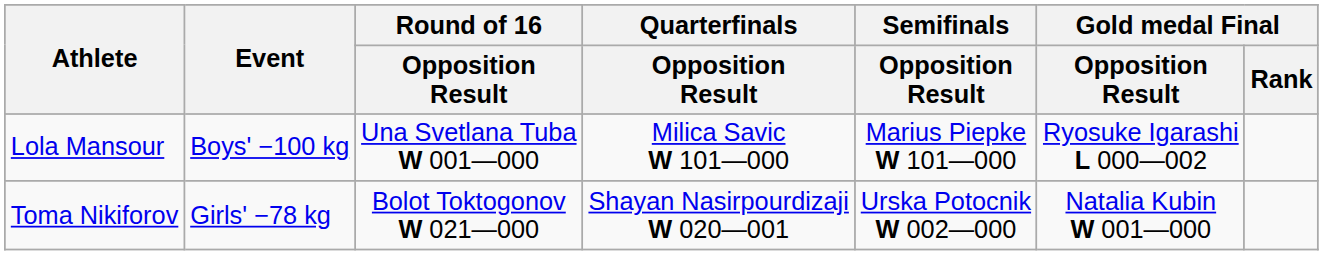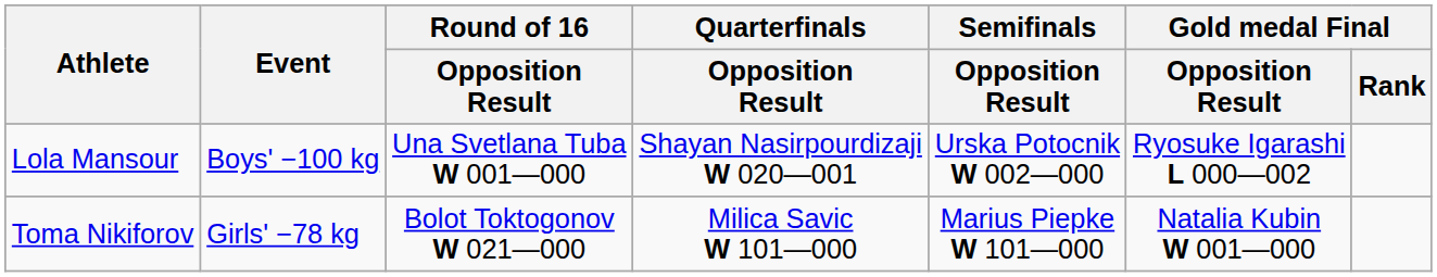 <table class="wikitable" border="1" style="font-size:90%">
 <tr>
 <th rowspan=2>Athlete</th>
 <th rowspan=2>Event</th>
 <th colspan=1>Round of 16</th>
 <th colspan=1>Quarterfinals</th>
 <th colspan=1>Semifinals</th>
 <th colspan=2>Gold medal Final</th>
 </tr>
 <tr>
 <th>Opposition<br>Result</th>
 <th>Opposition<br>Result</th>
 <th>Opposition<br>Result</th>
 <th>Opposition<br>Result</th>
 <th>Rank</th>
 </tr>
 <tr>
 <td><a href='#'>Lola Mansour</a></td>
 <td><a href='#'>Boys' −100 kg</a></td>
 <td align=center> <a href='#'>Una Svetlana Tuba</a><br> <strong>W</strong> 001—000</td>
-<td align=center> <a href='#'>Milica Savic</a><br> <strong>W</strong> 101—000</td>
-<td align=center> <a href='#'>Marius Piepke</a><br> <strong>W</strong> 101—000</td>
+<td align=center> <a href='#'>Shayan Nasirpourdizaji</a><br> <strong>W</strong> 020—001</td>
+<td align=center> <a href='#'>Urska Potocnik</a><br> <strong>W</strong> 002—000</td>
 <td align=center> <a href='#'>Ryosuke Igarashi</a><br> <strong>L</strong> 000—002</td>
 <td align=center></td>
 </tr>
 <tr>
 <td><a href='#'>Toma Nikiforov</a></td>
 <td><a href='#'>Girls' −78 kg</a></td>
 <td align=center> <a href='#'>Bolot Toktogonov</a><br> <strong>W</strong> 021—000</td>
-<td align=center> <a href='#'>Shayan Nasirpourdizaji</a><br> <strong>W</strong> 020—001</td>
-<td align=center> <a href='#'>Urska Potocnik</a><br> <strong>W</strong> 002—000</td>
+<td align=center> <a href='#'>Milica Savic</a><br> <strong>W</strong> 101—000</td>
+<td align=center> <a href='#'>Marius Piepke</a><br> <strong>W</strong> 101—000</td>
 <td align=center> <a href='#'>Natalia Kubin</a><br> <strong>W</strong> 001—000</td>
 <td align=center></td>
 </tr>
 </table>
